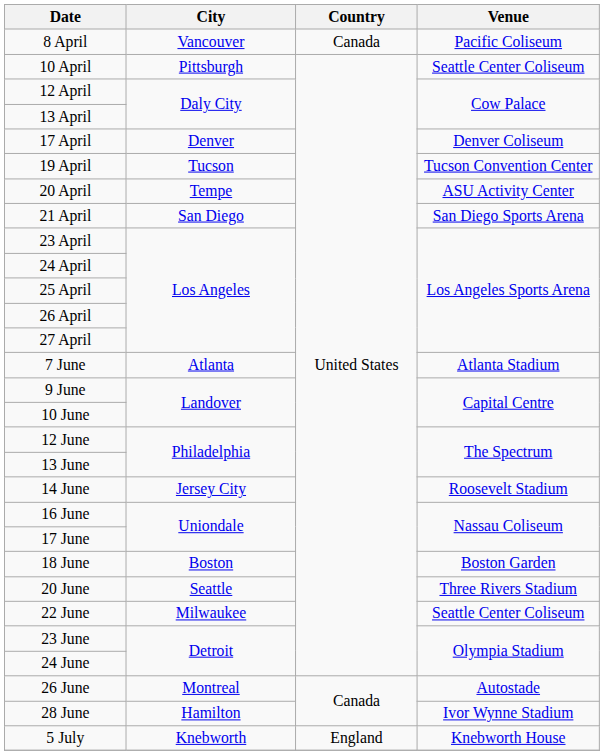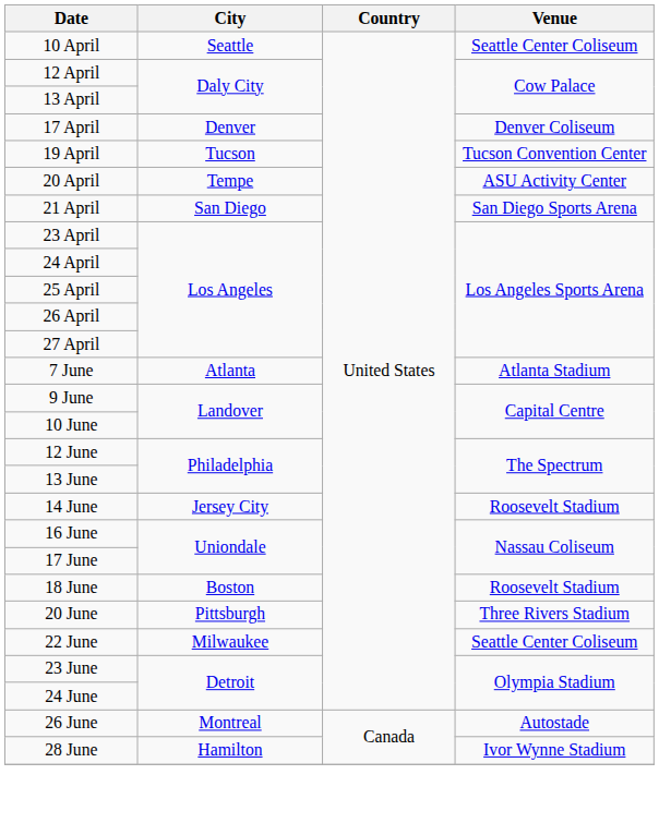 <table class="wikitable" style="text-align:center;">
 <tr>
 <th style="width:150px;">Date</th>
 <th style="width:200px;">City</th>
 <th style="width:140px;">Country</th>
 <th style="width:220px;">Venue</th>
 </tr>
 <tr>
-<td>8 April</td>
-<td><a href='#'>Vancouver</a></td>
-<td>Canada</td>
-<td><a href='#'>Pacific Coliseum</a></td>
-</tr>
-<tr>
 <td>10 April</td>
-<td><a href='#'>Pittsburgh</a></td>
+<td><a href='#'>Seattle</a></td>
 <td rowspan="25">United States</td>
 <td><a href='#'>Seattle Center Coliseum</a></td>
 </tr>
 <tr>
 <td>12 April</td>
 <td rowspan="2"><a href='#'>Daly City</a></td>
 <td rowspan="2"><a href='#'>Cow Palace</a></td>
 </tr>
 <tr>
 <td>13 April</td>
 </tr>
 <tr>
 <td>17 April</td>
 <td><a href='#'>Denver</a></td>
 <td><a href='#'>Denver Coliseum</a></td>
 </tr>
 <tr>
 <td>19 April</td>
 <td><a href='#'>Tucson</a></td>
 <td><a href='#'>Tucson Convention Center</a></td>
 </tr>
 <tr>
 <td>20 April</td>
 <td><a href='#'>Tempe</a></td>
 <td><a href='#'>ASU Activity Center</a></td>
 </tr>
 <tr>
 <td>21 April</td>
 <td><a href='#'>San Diego</a></td>
 <td><a href='#'>San Diego Sports Arena</a></td>
 </tr>
 <tr>
 <td>23 April</td>
 <td rowspan="5"><a href='#'>Los Angeles</a></td>
 <td rowspan="5"><a href='#'>Los Angeles Sports Arena</a></td>
 </tr>
 <tr>
 <td>24 April</td>
 </tr>
 <tr>
 <td>25 April</td>
 </tr>
 <tr>
 <td>26 April</td>
 </tr>
 <tr>
 <td>27 April</td>
 </tr>
 <tr>
 <td>7 June</td>
 <td><a href='#'>Atlanta</a></td>
 <td><a href='#'>Atlanta Stadium</a></td>
 </tr>
 <tr>
 <td>9 June</td>
 <td rowspan="2"><a href='#'>Landover</a></td>
 <td rowspan="2"><a href='#'>Capital Centre</a></td>
 </tr>
 <tr>
 <td>10 June</td>
 </tr>
 <tr>
 <td>12 June</td>
 <td rowspan="2"><a href='#'>Philadelphia</a></td>
 <td rowspan="2"><a href='#'>The Spectrum</a></td>
 </tr>
 <tr>
 <td>13 June</td>
 </tr>
 <tr>
 <td>14 June</td>
 <td><a href='#'>Jersey City</a></td>
 <td><a href='#'>Roosevelt Stadium</a></td>
 </tr>
 <tr>
 <td>16 June</td>
 <td rowspan="2"><a href='#'>Uniondale</a></td>
 <td rowspan="2"><a href='#'>Nassau Coliseum</a></td>
 </tr>
 <tr>
 <td>17 June</td>
 </tr>
 <tr>
 <td>18 June</td>
 <td><a href='#'>Boston</a></td>
-<td><a href='#'>Boston Garden</a></td>
+<td><a href='#'>Roosevelt Stadium</a></td>
 </tr>
 <tr>
 <td>20 June</td>
-<td><a href='#'>Seattle</a></td>
+<td><a href='#'>Pittsburgh</a></td>
 <td><a href='#'>Three Rivers Stadium</a></td>
 </tr>
 <tr>
 <td>22 June</td>
 <td><a href='#'>Milwaukee</a></td>
 <td><a href='#'>Seattle Center Coliseum</a></td>
 </tr>
 <tr>
 <td>23 June</td>
 <td rowspan="2"><a href='#'>Detroit</a></td>
 <td rowspan="2"><a href='#'>Olympia Stadium</a></td>
 </tr>
 <tr>
 <td>24 June</td>
 </tr>
 <tr>
 <td>26 June</td>
 <td><a href='#'>Montreal</a></td>
 <td rowspan="2">Canada</td>
 <td><a href='#'>Autostade</a></td>
 </tr>
 <tr>
 <td>28 June</td>
 <td><a href='#'>Hamilton</a></td>
 <td><a href='#'>Ivor Wynne Stadium</a></td>
 </tr>
 <tr>
-<td>5 July</td>
-<td><a href='#'>Knebworth</a></td>
-<td>England</td>
-<td><a href='#'>Knebworth House</a></td>
-</tr>
-<tr>
 </tr>
 </table>
